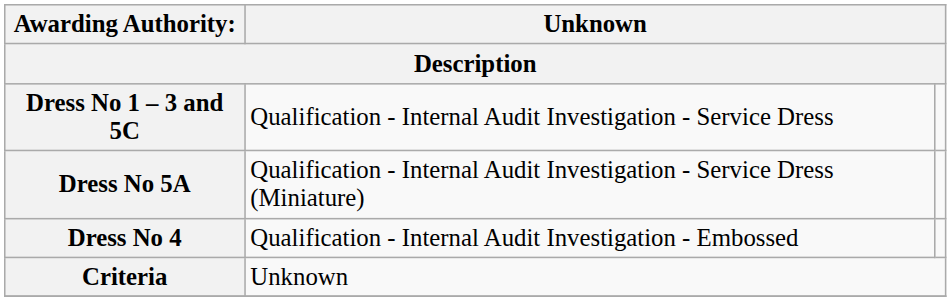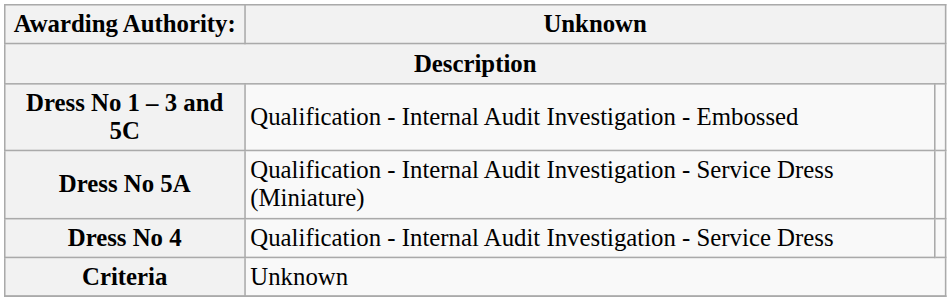 <table class=wikitable style="text-align: left;">
 <tr>
 <th><strong>Awarding Authority</strong>:</th>
 <th colspan="2">Unknown</th>
 </tr>
 <tr>
 <th colspan="3">Description</th>
 </tr>
 <tr>
 <th>Dress No 1 – 3 and 5C</th>
-<td>Qualification - Internal Audit Investigation - Service Dress</td>
+<td>Qualification - Internal Audit Investigation - Embossed</td>
 <td></td>
 </tr>
 <tr>
 <th>Dress No 5A</th>
 <td>Qualification - Internal Audit Investigation - Service Dress (Miniature)</td>
 <td></td>
 </tr>
 <tr>
 <th>Dress No 4</th>
-<td>Qualification - Internal Audit Investigation - Embossed</td>
+<td>Qualification - Internal Audit Investigation - Service Dress</td>
 <td></td>
 </tr>
 <tr>
 <th>Criteria</th>
 <td colspan="2">Unknown</td>
 </tr>
 <tr>
 </tr>
 </table>
